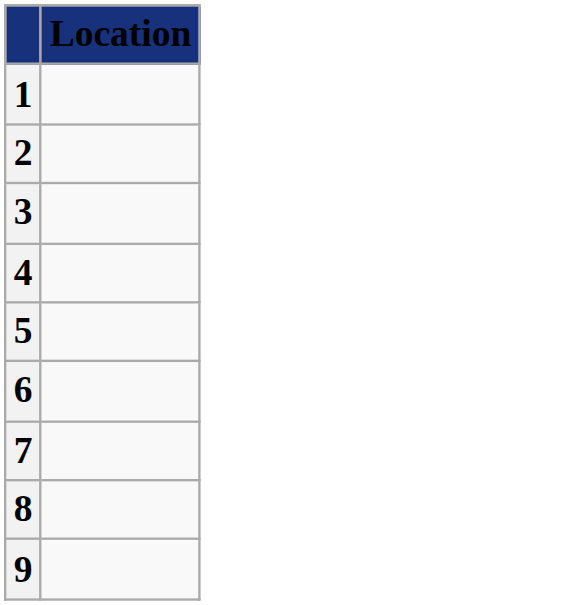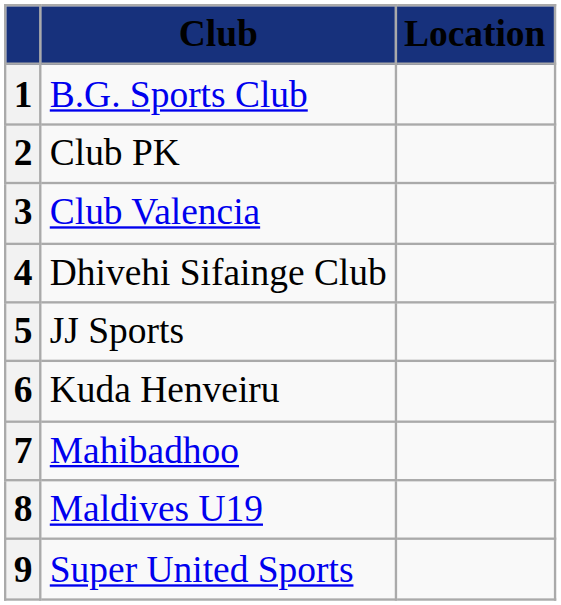 <table class="wikitable sortable" style="text-align:left">
 <tr>
 <th style="background:#17317c;"></th>
+<th style="background:#17317c;"><span>Club</span></th>
 <th style="background:#17317c;"><span>Location</span></th>
 </tr>
 <tr>
 <th>1</th>
+<td><a href='#'>B.G. Sports Club</a></td>
 <td></td>
 </tr>
 <tr>
 <th>2</th>
+<td>Club PK</td>
 <td></td>
 </tr>
 <tr>
 <th>3</th>
+<td><a href='#'>Club Valencia</a></td>
 <td></td>
 </tr>
 <tr>
 <th>4</th>
+<td>Dhivehi Sifainge Club</td>
 <td></td>
 </tr>
 <tr>
 <th>5</th>
+<td>JJ Sports</td>
 <td></td>
 </tr>
 <tr>
 <th>6</th>
+<td>Kuda Henveiru</td>
 <td></td>
 </tr>
 <tr>
 <th>7</th>
+<td><a href='#'>Mahibadhoo</a></td>
 <td></td>
 </tr>
 <tr>
 <th>8</th>
+<td><a href='#'>Maldives U19</a></td>
 <td></td>
 </tr>
 <tr>
 <th>9</th>
+<td><a href='#'>Super United Sports</a></td>
 <td></td>
 </tr>
 </table>
